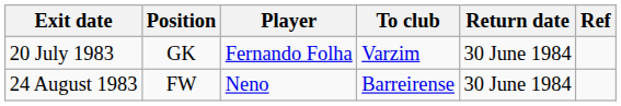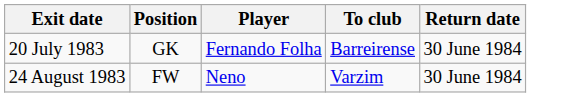 <table class="wikitable">
 <tr>
 <th>Exit date</th>
 <th>Position</th>
 <th>Player</th>
 <th>To club</th>
 <th>Return date</th>
-<th>Ref</th>
 </tr>
 <tr>
 <td>20 July 1983</td>
 <td style="text-align:center;">GK</td>
 <td style="text-align:left;"><a href='#'>Fernando Folha</a></td>
-<td style="text-align:left;"><a href='#'>Varzim</a></td>
+<td style="text-align:left;"><a href='#'>Barreirense</a></td>
 <td>30 June 1984</td>
-<td></td>
 </tr>
 <tr>
 <td>24 August 1983</td>
 <td style="text-align:center;">FW</td>
 <td style="text-align:left;"><a href='#'>Neno</a></td>
-<td style="text-align:left;"><a href='#'>Barreirense</a></td>
+<td style="text-align:left;"><a href='#'>Varzim</a></td>
 <td>30 June 1984</td>
-<td></td>
 </tr>
 </table>
